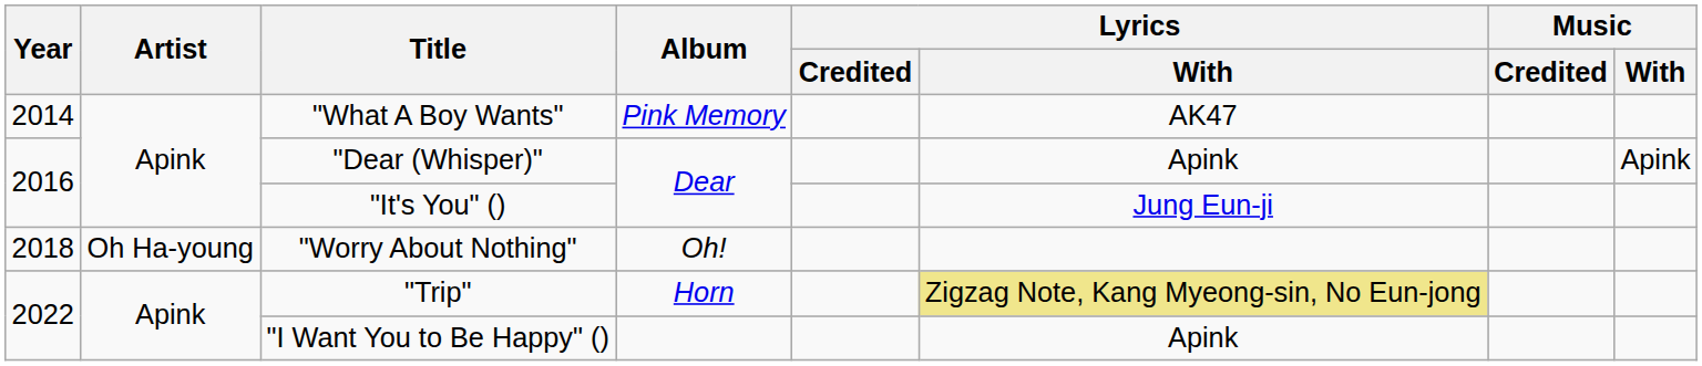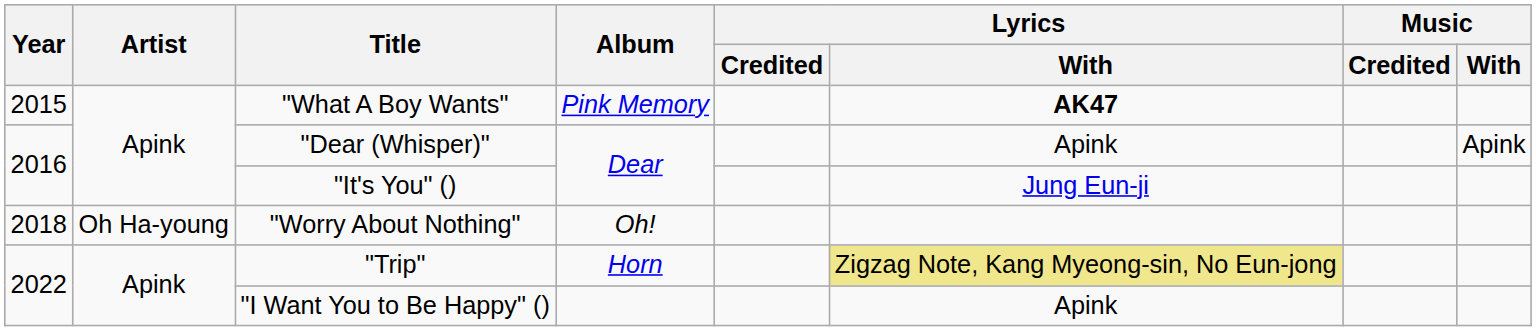 <table class="wikitable" style="text-align:center">
 <tr>
 <th rowspan="2">Year</th>
 <th rowspan="2">Artist</th>
 <th rowspan="2">Title</th>
 <th rowspan="2">Album</th>
 <th colspan="2">Lyrics</th>
 <th colspan="2">Music</th>
 </tr>
 <tr>
 <th>Credited</th>
 <th>With</th>
 <th>Credited</th>
 <th>With</th>
 </tr>
 <tr>
-<td>2014</td>
+<td>2015</td>
 <td rowspan="3">Apink</td>
 <td>"What A Boy Wants"</td>
 <td><em><a href='#'>Pink Memory</a></em></td>
 <td></td>
-<td>AK47</td>
+<td><strong>AK47</strong></td>
 <td></td>
 <td></td>
 </tr>
 <tr>
 <td rowspan="2">2016</td>
 <td>"Dear (Whisper)"</td>
 <td rowspan="2"><em><a href='#'>Dear</a></em></td>
 <td></td>
 <td>Apink</td>
 <td></td>
 <td>Apink</td>
 </tr>
 <tr>
 <td>"It's You" ()</td>
 <td></td>
 <td><a href='#'>Jung Eun-ji</a></td>
 <td></td>
 <td></td>
 </tr>
 <tr>
 <td>2018</td>
 <td>Oh Ha-young</td>
 <td>"Worry About Nothing"</td>
 <td><em>Oh!</em></td>
 <td></td>
 <td></td>
 <td></td>
 <td></td>
 </tr>
 <tr>
 <td rowspan="2">2022</td>
 <td rowspan="2">Apink</td>
 <td>"Trip"</td>
 <td><em><a href='#'>Horn</a></em></td>
 <td></td>
 <td style="background: khaki;">Zigzag Note, Kang Myeong-sin, No Eun-jong</td>
 <td></td>
 <td></td>
 </tr>
 <tr>
 <td>"I Want You to Be Happy" ()</td>
 <td></td>
 <td></td>
 <td>Apink</td>
 <td></td>
 <td></td>
 </tr>
 </table>
